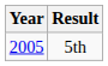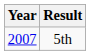 <table class="wikitable" style="text-align:center">
 <tr>
 <th>Year</th>
 <th>Result</th>
 </tr>
 <tr>
-<td><a href='#'>2005</a></td>
+<td><a href='#'>2007</a></td>
 <td>5th</td>
 </tr>
 </table>
